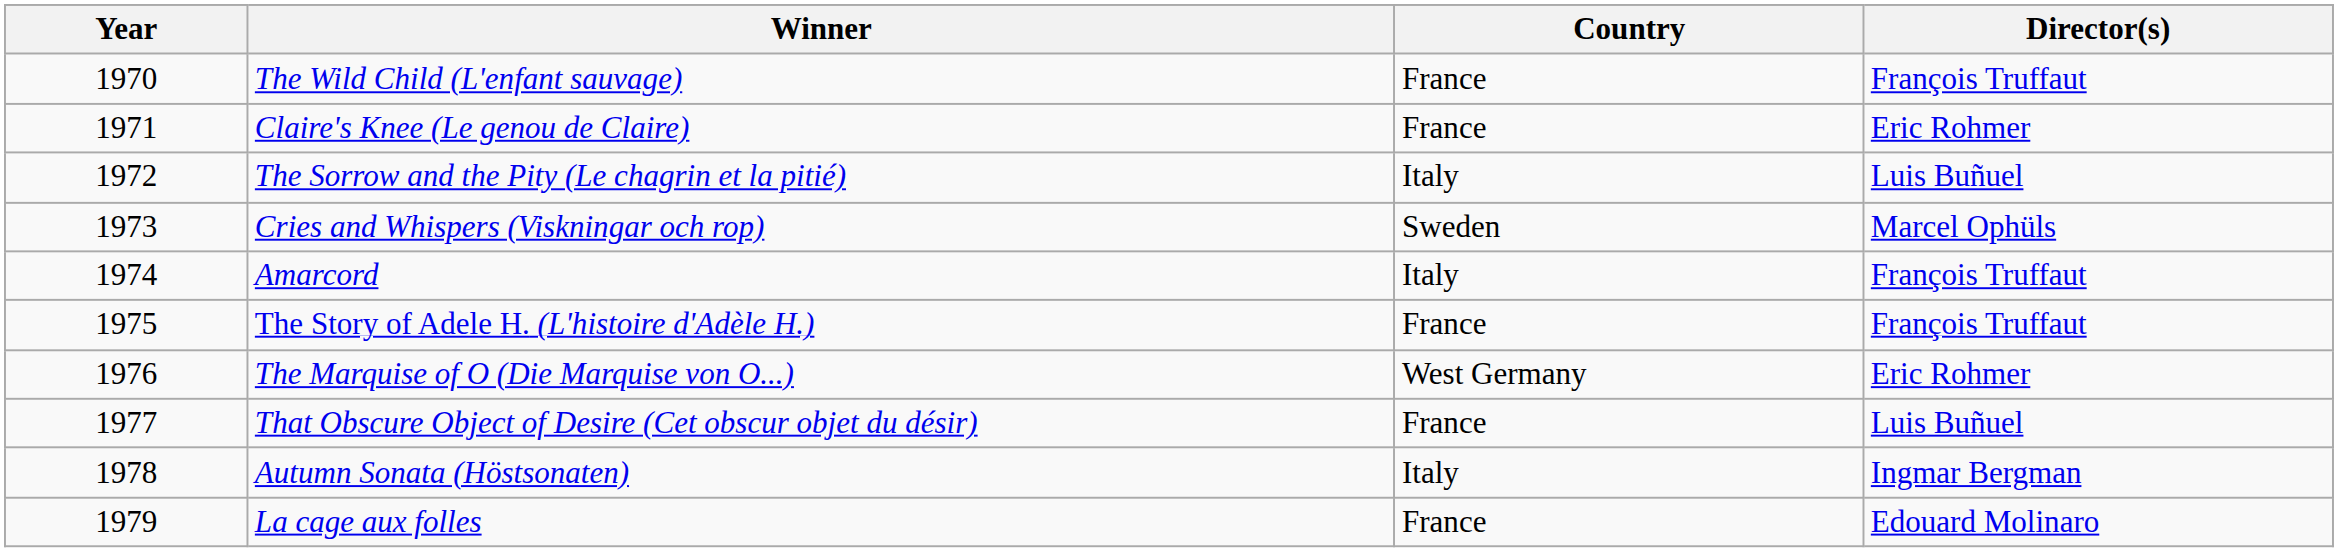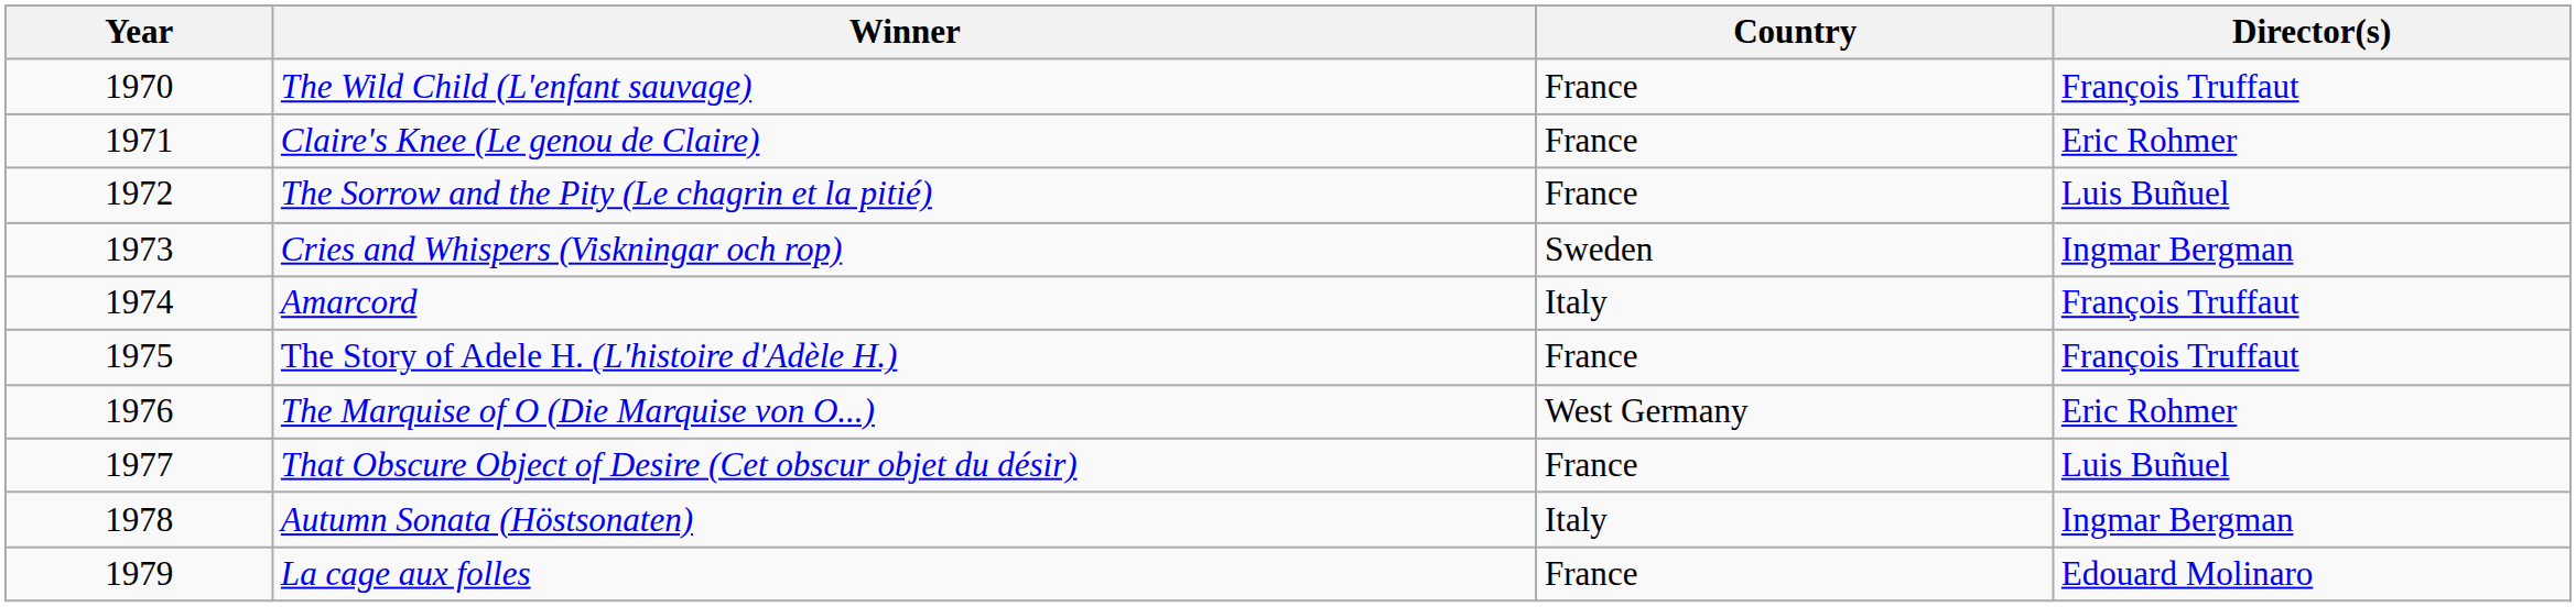 <table class="wikitable" width="95%" cellpadding="5">
 <tr>
 <th width="100"><strong>Year</strong></th>
 <th width="500"><strong>Winner</strong></th>
 <th width="200"><strong>Country</strong></th>
 <th width="200"><strong>Director(s)</strong></th>
 </tr>
 <tr>
 <td style="text-align:center;">1970</td>
 <td><em><a href='#'>The Wild Child (L'enfant sauvage)</a></em></td>
 <td>France</td>
 <td><a href='#'>François Truffaut</a></td>
 </tr>
 <tr>
 <td style="text-align:center;">1971</td>
 <td><em><a href='#'>Claire's Knee (Le genou de Claire)</a></em></td>
 <td>France</td>
 <td><a href='#'>Eric Rohmer</a></td>
 </tr>
 <tr>
 <td style="text-align:center;">1972</td>
 <td><em><a href='#'>The Sorrow and the Pity (Le chagrin et la pitié)</a></em></td>
-<td>Italy</td>
+<td>France</td>
 <td><a href='#'>Luis Buñuel</a></td>
 </tr>
 <tr>
 <td style="text-align:center;">1973</td>
 <td><em><a href='#'>Cries and Whispers (Viskningar och rop)</a></em></td>
 <td>Sweden</td>
-<td><a href='#'>Marcel Ophüls</a></td>
+<td><a href='#'>Ingmar Bergman</a></td>
 </tr>
 <tr>
 <td style="text-align:center;">1974</td>
 <td><em><a href='#'>Amarcord</a></em></td>
 <td>Italy</td>
 <td><a href='#'>François Truffaut</a></td>
 </tr>
 <tr>
 <td style="text-align:center;">1975</td>
 <td><em><a href='#'></em>The Story of Adele H.<em> (L'histoire d'Adèle H.)</a></em></td>
 <td>France</td>
 <td><a href='#'>François Truffaut</a></td>
 </tr>
 <tr>
 <td style="text-align:center;">1976</td>
 <td><em><a href='#'>The Marquise of O (Die Marquise von O...)</a></em></td>
 <td>West Germany</td>
 <td><a href='#'>Eric Rohmer</a></td>
 </tr>
 <tr>
 <td style="text-align:center;">1977</td>
 <td><em><a href='#'>That Obscure Object of Desire (Cet obscur objet du désir)</a></em></td>
 <td>France</td>
 <td><a href='#'>Luis Buñuel</a></td>
 </tr>
 <tr>
 <td style="text-align:center;">1978</td>
 <td><em><a href='#'>Autumn Sonata (Höstsonaten)</a></em></td>
 <td>Italy</td>
 <td><a href='#'>Ingmar Bergman</a></td>
 </tr>
 <tr>
 <td style="text-align:center;">1979</td>
 <td><em><a href='#'>La cage aux folles</a></em></td>
 <td>France</td>
 <td><a href='#'>Edouard Molinaro</a></td>
 </tr>
 </table>
